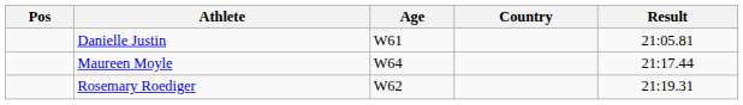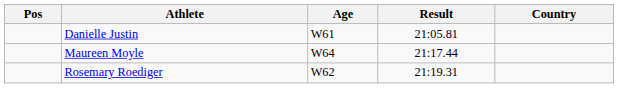 <table class="wikitable"  style="text-align:center; width:50%;">
 <tr>
 <th>Pos</th>
 <th>Athlete</th>
 <th>Age</th>
+<th>Result</th>
 <th>Country</th>
-<th>Result</th>
 </tr>
 <tr>
 <td align=center></td>
 <td align=left><a href='#'>Danielle Justin</a></td>
 <td align=left>W61</td>
+<td>21:05.81</td>
 <td align=left></td>
-<td>21:05.81</td>
 </tr>
 <tr>
 <td align=center></td>
 <td align=left><a href='#'>Maureen Moyle</a></td>
 <td align=left>W64</td>
+<td>21:17.44</td>
 <td align=left></td>
-<td>21:17.44</td>
 </tr>
 <tr>
 <td align=center></td>
 <td align=left><a href='#'>Rosemary Roediger</a></td>
 <td align=left>W62</td>
+<td>21:19.31</td>
 <td align=left></td>
-<td>21:19.31</td>
 </tr>
 </table>
